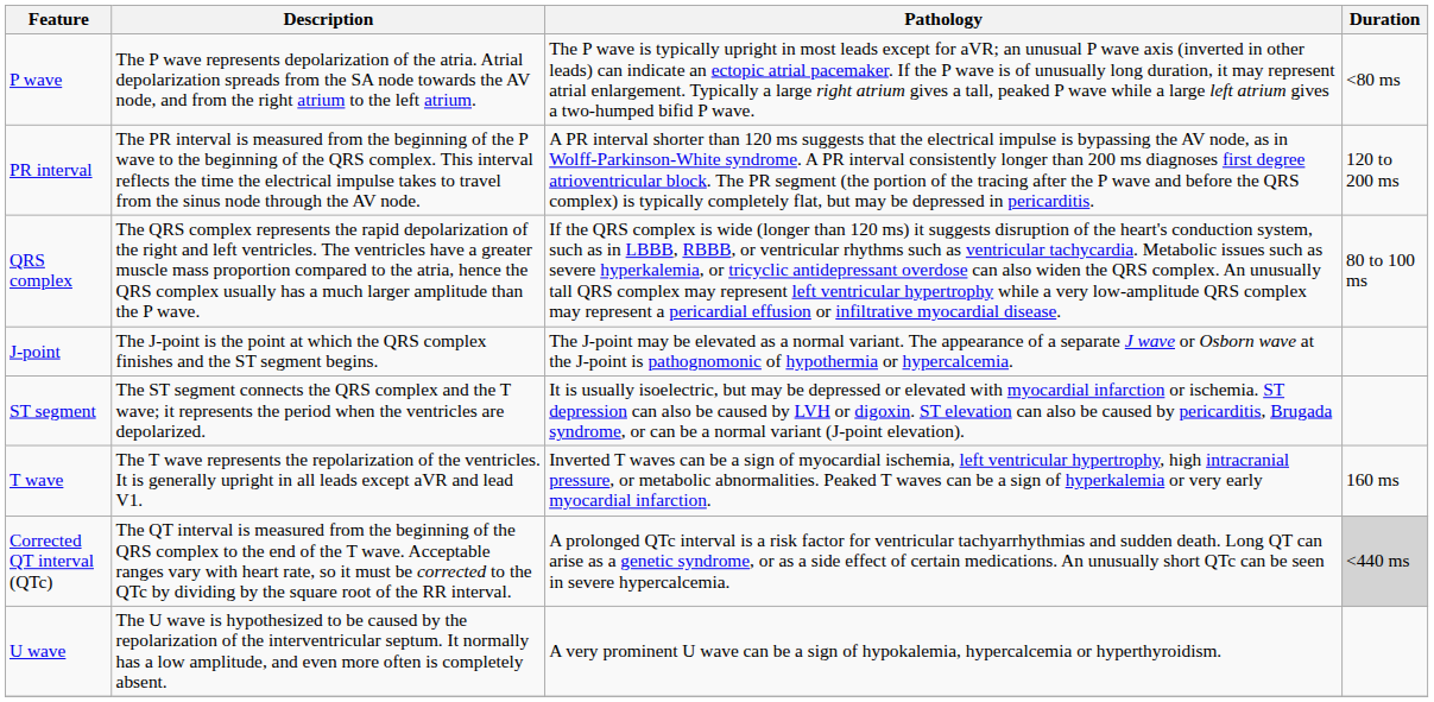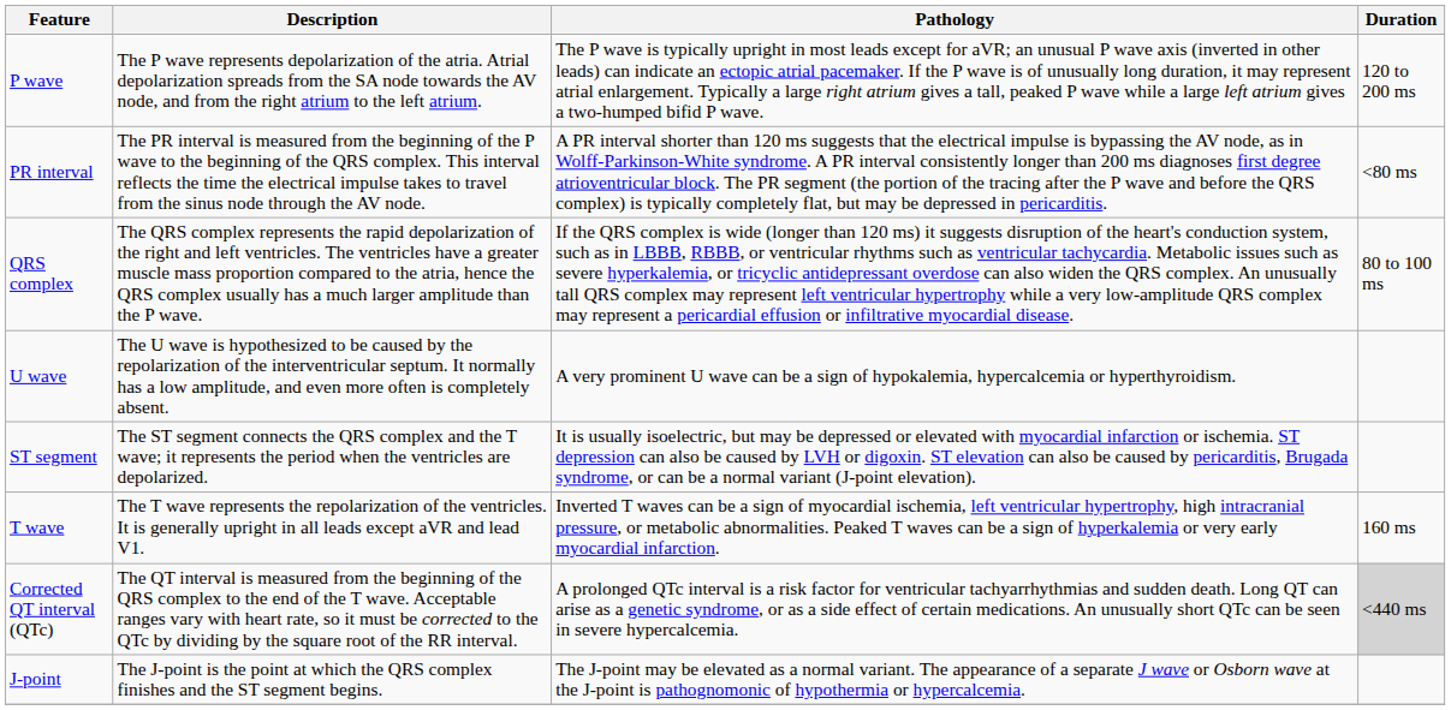 <table class="wikitable">
 <tr>
 <th>Feature</th>
 <th>Description</th>
 <th>Pathology</th>
 <th>Duration</th>
 </tr>
 <tr>
 <td><a href='#'>P wave</a></td>
 <td>The P wave represents depolarization of the atria. Atrial depolarization spreads from the SA node towards the AV node, and from the right <a href='#'>atrium</a> to the left <a href='#'>atrium</a>.</td>
 <td>The P wave is typically upright in most leads except for aVR; an unusual P wave axis (inverted in other leads) can indicate an <a href='#'>ectopic atrial pacemaker</a>. If the P wave is of unusually long duration, it may represent atrial enlargement. Typically a large <em>right atrium</em> gives a tall, peaked P wave while a large <em>left atrium</em> gives a two-humped bifid P wave.</td>
-<td><80 ms</td>
+<td>120 to 200 ms</td>
 </tr>
 <tr>
 <td><a href='#'>PR interval</a></td>
 <td>The PR interval is measured from the beginning of the P wave to the beginning of the QRS complex. This interval reflects the time the electrical impulse takes to travel from the sinus node through the AV node.</td>
 <td>A PR interval shorter than 120 ms suggests that the electrical impulse is bypassing the AV node, as in <a href='#'>Wolff-Parkinson-White syndrome</a>. A PR interval consistently longer than 200 ms diagnoses <a href='#'>first degree atrioventricular block</a>. The PR segment (the portion of the tracing after the P wave and before the QRS complex) is typically completely flat, but may be depressed in <a href='#'>pericarditis</a>.</td>
-<td>120 to 200 ms</td>
+<td><80 ms</td>
 </tr>
 <tr>
 <td><a href='#'>QRS complex</a></td>
 <td>The QRS complex represents the rapid depolarization of the right and left ventricles. The ventricles have a greater muscle mass proportion compared to the atria, hence the QRS complex usually has a much larger amplitude than the P wave.</td>
 <td>If the QRS complex is wide (longer than 120 ms) it suggests disruption of the heart's conduction system, such as in <a href='#'>LBBB</a>, <a href='#'>RBBB</a>, or ventricular rhythms such as <a href='#'>ventricular tachycardia</a>. Metabolic issues such as severe <a href='#'>hyperkalemia</a>, or <a href='#'>tricyclic antidepressant overdose</a> can also widen the QRS complex. An unusually tall QRS complex may represent <a href='#'>left ventricular hypertrophy</a> while a very low-amplitude QRS complex may represent a <a href='#'>pericardial effusion</a> or <a href='#'>infiltrative myocardial disease</a>.</td>
 <td>80 to 100 ms</td>
 </tr>
 <tr>
-<td><a href='#'>J-point</a></td>
-<td>The J-point is the point at which the QRS complex finishes and the ST segment begins.</td>
-<td>The J-point may be elevated as a normal variant. The appearance of a separate <em><a href='#'>J wave</a></em> or <em>Osborn wave</em> at the J-point is <a href='#'>pathognomonic</a> of <a href='#'>hypothermia</a> or <a href='#'>hypercalcemia</a>.</td>
+<td><a href='#'>U wave</a></td>
+<td>The U wave is hypothesized to be caused by the repolarization of the interventricular septum. It normally has a low amplitude, and even more often is completely absent.</td>
+<td>A very prominent U wave can be a sign of hypokalemia, hypercalcemia or hyperthyroidism.</td>
 <td></td>
 </tr>
 <tr>
 <td><a href='#'>ST segment</a></td>
 <td>The ST segment connects the QRS complex and the T wave; it represents the period when the ventricles are depolarized.</td>
 <td>It is usually isoelectric, but may be depressed or elevated with <a href='#'>myocardial infarction</a> or ischemia. <a href='#'>ST depression</a> can also be caused by <a href='#'>LVH</a> or <a href='#'>digoxin</a>. <a href='#'>ST elevation</a> can also be caused by <a href='#'>pericarditis</a>, <a href='#'>Brugada syndrome</a>, or can be a normal variant (J-point elevation).</td>
 <td></td>
 </tr>
 <tr>
 <td><a href='#'>T wave</a></td>
 <td>The T wave represents the repolarization of the ventricles. It is generally upright in all leads except aVR and lead V1.</td>
 <td>Inverted T waves can be a sign of myocardial ischemia, <a href='#'>left ventricular hypertrophy</a>, high <a href='#'>intracranial pressure</a>, or metabolic abnormalities. Peaked T waves can be a sign of <a href='#'>hyperkalemia</a> or very early <a href='#'>myocardial infarction</a>.</td>
 <td>160 ms</td>
 </tr>
 <tr>
 <td><a href='#'>Corrected QT interval</a> (QTc)</td>
 <td>The QT interval is measured from the beginning of the QRS complex to the end of the T wave. Acceptable ranges vary with heart rate, so it must be <em>corrected</em> to the QTc by dividing by the square root of the RR interval.</td>
 <td>A prolonged QTc interval is a risk factor for ventricular tachyarrhythmias and sudden death. Long QT can arise as a <a href='#'>genetic syndrome</a>, or as a side effect of certain medications. An unusually short QTc can be seen in severe hypercalcemia.</td>
 <td style="background: lightgrey;"><440 ms</td>
 </tr>
 <tr>
-<td><a href='#'>U wave</a></td>
-<td>The U wave is hypothesized to be caused by the repolarization of the interventricular septum. It normally has a low amplitude, and even more often is completely absent.</td>
-<td>A very prominent U wave can be a sign of hypokalemia, hypercalcemia or hyperthyroidism.</td>
+<td><a href='#'>J-point</a></td>
+<td>The J-point is the point at which the QRS complex finishes and the ST segment begins.</td>
+<td>The J-point may be elevated as a normal variant. The appearance of a separate <em><a href='#'>J wave</a></em> or <em>Osborn wave</em> at the J-point is <a href='#'>pathognomonic</a> of <a href='#'>hypothermia</a> or <a href='#'>hypercalcemia</a>.</td>
 <td></td>
 </tr>
 <tr>
 </tr>
 </table>
